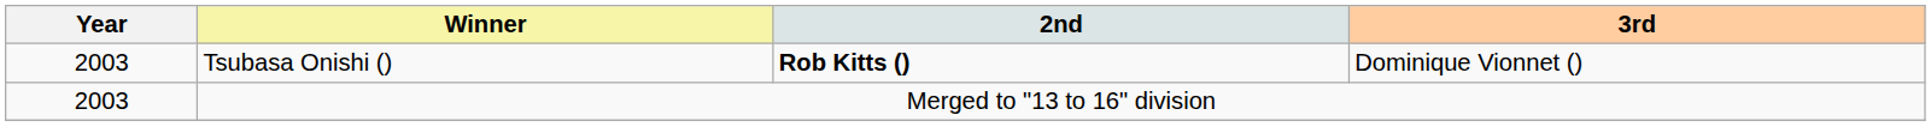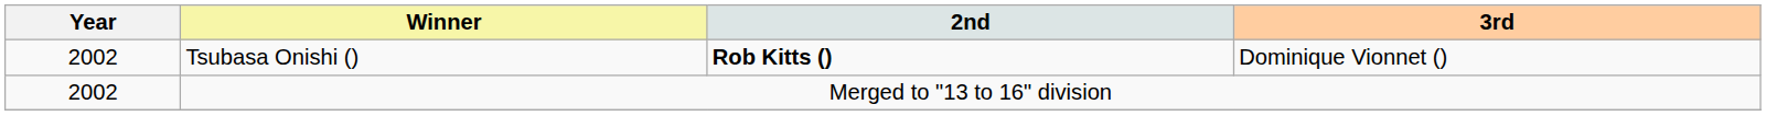 <table class="wikitable" width=100%>
 <tr>
 <th width=10%>Year</th>
 <th style="background-color: #F7F6A8;" width=30%>Winner</th>
 <th style="background-color: #DCE5E5;" width=30%>2nd</th>
 <th style="background-color: #FFCDA0;" width=30%>3rd</th>
 </tr>
 <tr>
-<td align=center>2003 </td>
+<td align=center>2002 </td>
 <td>Tsubasa Onishi ()</td>
 <td><strong>Rob Kitts ()</strong></td>
 <td>Dominique Vionnet ()</td>
 </tr>
 <tr>
-<td align=center>2003 </td>
+<td align=center>2002 </td>
 <td align=center colspan="3">Merged to "13 to 16" division</td>
 </tr>
 <tr>
 </tr>
 </table>
